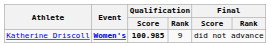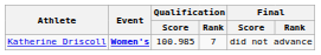 <table class="wikitable" style="font-size:90%">
 <tr>
 <th rowspan="2">Athlete</th>
 <th rowspan="2">Event</th>
 <th colspan="2">Qualification</th>
 <th colspan="2">Final</th>
 </tr>
 <tr style="font-size:95%">
 <th>Score</th>
 <th>Rank</th>
 <th>Score</th>
 <th>Rank</th>
 </tr>
 <tr align=center>
 <td align=left><a href='#'>Katherine Driscoll</a></td>
 <td align=left><strong><a href='#'>Women's</a></strong></td>
-<td><strong>100.985</strong></td>
-<td>9</td>
+<td>100.985</td>
+<td>7</td>
 <td colspan=2>did not advance</td>
 </tr>
 </table>
